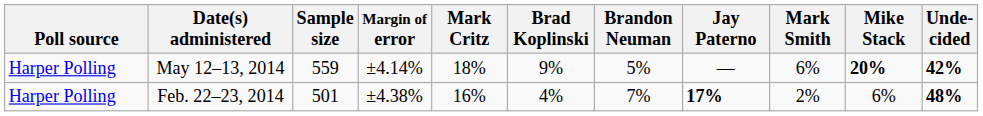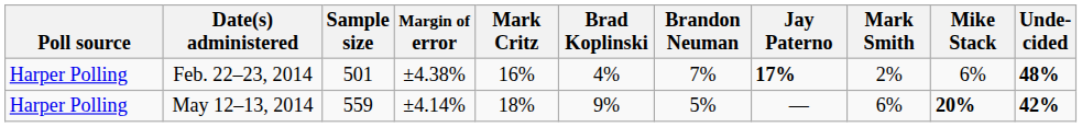 <table class="wikitable">
 <tr valign= bottom>
 <th style="width:120px;">Poll source</th>
 <th style="width:120px;">Date(s)<br>administered</th>
 <th class=small>Sample<br>size</th>
 <th class=small><small>Margin of</small><br>error</th>
 <th style="width:60px;">Mark<br>Critz</th>
 <th style="width:70px;">Brad<br>Koplinski</th>
 <th style="width:70px;">Brandon<br>Neuman</th>
 <th style="width:70px;">Jay<br>Paterno</th>
 <th style="width:60px;">Mark<br>Smith</th>
 <th style="width:60px;">Mike<br>Stack</th>
 <th style="width:40px;">Unde-<br>cided</th>
 </tr>
 <tr>
 <td><a href='#'>Harper Polling</a></td>
+<td align=center>Feb. 22–23, 2014</td>
+<td align=center>501</td>
+<td align=center>±4.38%</td>
+<td align=center>16%</td>
+<td align=center>4%</td>
+<td align=center>7%</td>
+<td><strong>17%</strong></td>
+<td align=center>2%</td>
+<td align=center>6%</td>
+<td><strong>48%</strong></td>
+</tr>
+<tr>
+<td><a href='#'>Harper Polling</a></td>
 <td align=center>May 12–13, 2014</td>
 <td align=center>559</td>
 <td align=center>±4.14%</td>
 <td align=center>18%</td>
 <td align=center>9%</td>
 <td align=center>5%</td>
 <td align=center>—</td>
 <td align=center>6%</td>
 <td><strong>20%</strong></td>
 <td><strong>42%</strong></td>
 </tr>
-<tr>
-<td><a href='#'>Harper Polling</a></td>
-<td align=center>Feb. 22–23, 2014</td>
-<td align=center>501</td>
-<td align=center>±4.38%</td>
-<td align=center>16%</td>
-<td align=center>4%</td>
-<td align=center>7%</td>
-<td><strong>17%</strong></td>
-<td align=center>2%</td>
-<td align=center>6%</td>
-<td><strong>48%</strong></td>
-</tr>
 </table>
